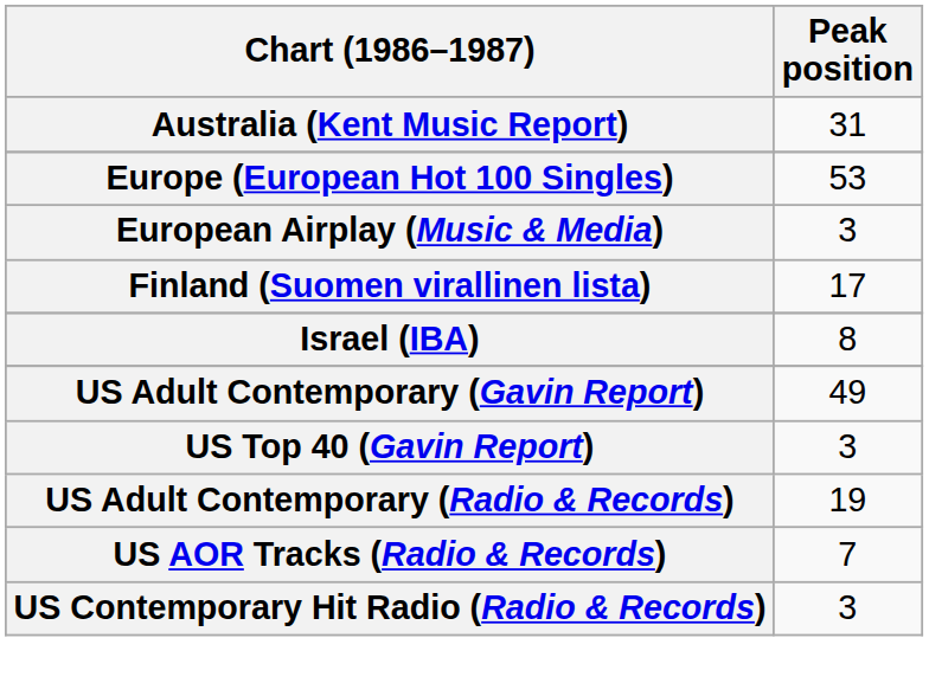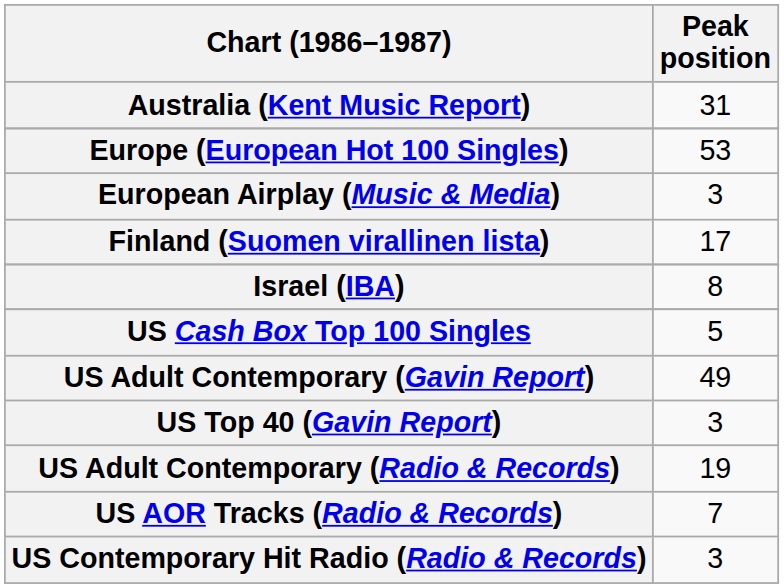 <table class="wikitable sortable plainrowheaders" style="text-align:center">
 <tr>
 <th>Chart (1986–1987)</th>
 <th>Peak<br>position</th>
 </tr>
 <tr>
 <th scope="row">Australia (<a href='#'>Kent Music Report</a>)</th>
 <td align="center">31</td>
 </tr>
 <tr>
 </tr>
 <tr>
 </tr>
 <tr>
 </tr>
 <tr>
 <th scope="row">Europe (<a href='#'>European Hot 100 Singles</a>)</th>
 <td>53</td>
 </tr>
 <tr>
 <th scope="row">European Airplay (<em><a href='#'>Music & Media</a></em>)</th>
 <td>3</td>
 </tr>
 <tr>
 <th scope="row">Finland (<a href='#'>Suomen virallinen lista</a>)</th>
 <td>17</td>
 </tr>
 <tr>
 </tr>
 <tr>
 <th scope="row">Israel (<a href='#'>IBA</a>)</th>
 <td>8</td>
 </tr>
 <tr>
 </tr>
 <tr>
 </tr>
 <tr>
 </tr>
 <tr>
 </tr>
 <tr>
 </tr>
 <tr>
 </tr>
 <tr>
+<th scope="row">US <a href='#'><em>Cash Box</em> Top 100 Singles</a></th>
+<td>5</td>
+</tr>
+<tr>
 <th scope="row">US Adult Contemporary (<em><a href='#'>Gavin Report</a></em>)</th>
 <td>49</td>
 </tr>
 <tr>
 <th scope="row">US Top 40 (<em><a href='#'>Gavin Report</a></em>)</th>
 <td>3</td>
 </tr>
 <tr>
 <th scope="row">US Adult Contemporary (<em><a href='#'>Radio & Records</a></em>)</th>
 <td>19</td>
 </tr>
 <tr>
 <th scope="row">US <a href='#'>AOR</a> Tracks (<em><a href='#'>Radio & Records</a></em>)</th>
 <td>7</td>
 </tr>
 <tr>
 <th scope="row">US Contemporary Hit Radio (<em><a href='#'>Radio & Records</a></em>)</th>
 <td align="center">3</td>
 </tr>
 </table>
